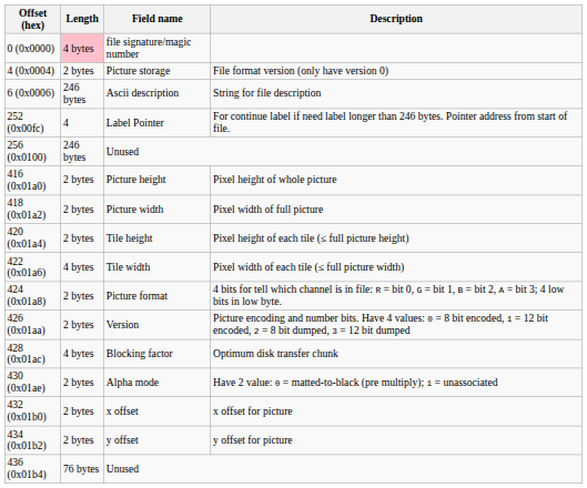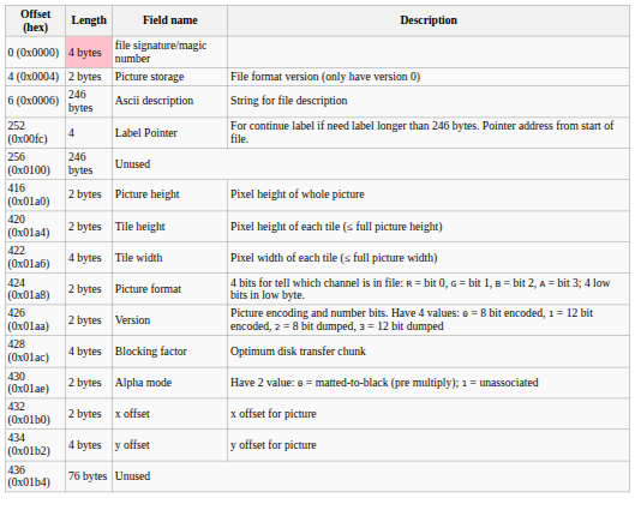 <table class="wikitable">
 <tr>
 <th>Offset (hex)</th>
 <th>Length</th>
 <th>Field name</th>
 <th>Description</th>
 </tr>
 <tr>
 <td>0 (0x0000)</td>
 <td style="background: pink;">4 bytes</td>
 <td>file signature/magic number</td>
 <td></td>
 </tr>
 <tr>
 <td>4 (0x0004)</td>
 <td>2 bytes</td>
 <td>Picture storage</td>
 <td>File format version (only have version 0)</td>
 </tr>
 <tr>
 <td>6 (0x0006)</td>
 <td>246 bytes</td>
 <td>Ascii description</td>
 <td>String for file description</td>
 </tr>
 <tr>
 <td>252 (0x00fc)</td>
 <td>4</td>
 <td>Label Pointer</td>
 <td>For continue label if need label longer than 246 bytes. Pointer address from start of file.</td>
 </tr>
 <tr>
 <td>256 (0x0100)</td>
 <td>246 bytes</td>
 <td colspan=2>Unused</td>
 </tr>
 <tr>
 <td>416 (0x01a0)</td>
 <td>2 bytes</td>
 <td>Picture height</td>
 <td>Pixel height of whole picture</td>
-</tr>
-<tr>
-<td>418 (0x01a2)</td>
-<td>2 bytes</td>
-<td>Picture width</td>
-<td>Pixel width of full picture</td>
 </tr>
 <tr>
 <td>420 (0x01a4)</td>
 <td>2 bytes</td>
 <td>Tile height</td>
 <td>Pixel height of each tile (≤ full picture height)</td>
 </tr>
 <tr>
 <td>422 (0x01a6)</td>
 <td>4 bytes</td>
 <td>Tile width</td>
 <td>Pixel width of each tile (≤ full picture width)</td>
 </tr>
 <tr>
 <td>424 (0x01a8)</td>
 <td>2 bytes</td>
 <td>Picture format</td>
 <td>4 bits for tell which channel is in file: <code>R</code> = bit 0, <code>G</code> = bit 1, <code>B</code> = bit 2, <code>A</code> = bit 3; 4 low bits in low byte.</td>
 </tr>
 <tr>
 <td>426 (0x01aa)</td>
 <td>2 bytes</td>
 <td>Version</td>
 <td>Picture encoding and number bits. Have 4 values: <code>0</code> = 8 bit encoded, <code>1</code> = 12 bit encoded, <code>2</code> = 8 bit dumped, <code>3</code> = 12 bit dumped</td>
 </tr>
 <tr>
 <td>428 (0x01ac)</td>
 <td>4 bytes</td>
 <td>Blocking factor</td>
 <td>Optimum disk transfer chunk</td>
 </tr>
 <tr>
 <td>430 (0x01ae)</td>
 <td>2 bytes</td>
 <td>Alpha mode</td>
 <td>Have 2 value: <code>0</code> = matted-to-black (pre multiply); <code>1</code> = unassociated</td>
 </tr>
 <tr>
 <td>432 (0x01b0)</td>
 <td>2 bytes</td>
 <td>x offset</td>
 <td>x offset for picture</td>
 </tr>
 <tr>
 <td>434 (0x01b2)</td>
-<td>2 bytes</td>
+<td>4 bytes</td>
 <td>y offset</td>
 <td>y offset for picture</td>
 </tr>
 <tr>
 <td>436 (0x01b4)</td>
 <td>76 bytes</td>
 <td colspan=2>Unused</td>
 </tr>
 </table>
